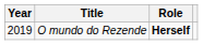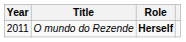 <table class="wikitable">
 <tr>
 <th>Year</th>
 <th>Title</th>
 <th>Role</th>
 <th></th>
 </tr>
 <tr>
-<td>2019</td>
+<td>2011</td>
 <td><em>O mundo do Rezende</em></td>
 <td><strong>Herself</strong></td>
 <td></td>
 </tr>
 </table>
